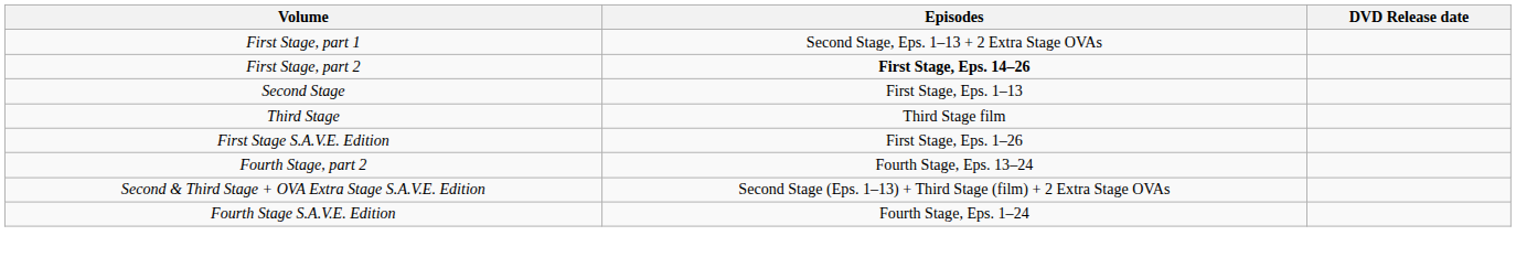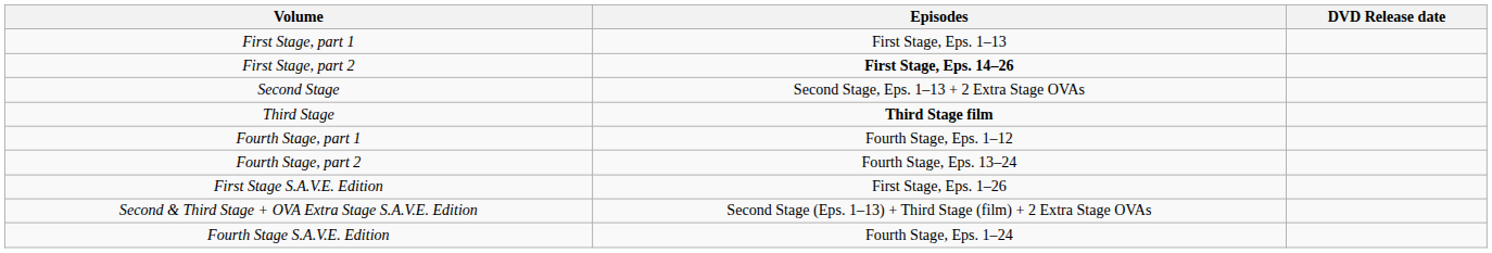 <table class="wikitable" style="text-align: center; width: 98%;">
 <tr>
 <th>Volume</th>
 <th>Episodes</th>
 <th>DVD Release date</th>
 </tr>
 <tr>
 <td><em>First Stage, part 1</em></td>
-<td>Second Stage, Eps. 1–13 + 2 Extra Stage OVAs</td>
+<td>First Stage, Eps. 1–13</td>
 <td></td>
 </tr>
 <tr>
 <td><em>First Stage, part 2</em></td>
 <td><strong>First Stage, Eps. 14–26</strong></td>
 <td></td>
 </tr>
 <tr>
 <td><em>Second Stage</em></td>
-<td>First Stage, Eps. 1–13</td>
+<td>Second Stage, Eps. 1–13 + 2 Extra Stage OVAs</td>
 <td></td>
 </tr>
 <tr>
 <td><em>Third Stage</em></td>
-<td>Third Stage film</td>
+<td><strong>Third Stage film</strong></td>
+<td></td>
+</tr>
+<tr>
+<td><em>Fourth Stage, part 1</em></td>
+<td>Fourth Stage, Eps. 1–12</td>
+<td></td>
+</tr>
+<tr>
+<td><em>Fourth Stage, part 2</em></td>
+<td>Fourth Stage, Eps. 13–24</td>
 <td></td>
 </tr>
 <tr>
 <td><em>First Stage S.A.V.E. Edition</em></td>
 <td>First Stage, Eps. 1–26</td>
-<td></td>
-</tr>
-<tr>
-<td><em>Fourth Stage, part 2</em></td>
-<td>Fourth Stage, Eps. 13–24</td>
 <td></td>
 </tr>
 <tr>
 <td><em>Second & Third Stage + OVA Extra Stage S.A.V.E. Edition</em></td>
 <td>Second Stage (Eps. 1–13) + Third Stage (film) + 2 Extra Stage OVAs</td>
 <td></td>
 </tr>
 <tr>
 <td><em>Fourth Stage S.A.V.E. Edition</em></td>
 <td>Fourth Stage, Eps. 1–24</td>
 <td></td>
 </tr>
 </table>
